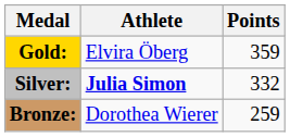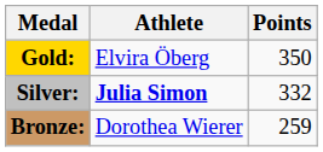 <table class="wikitable">
 <tr>
 <th>Medal</th>
 <th>Athlete</th>
 <th>Points</th>
 </tr>
 <tr>
 <td style="text-align:center;background-color:gold;"><strong>Gold:</strong></td>
 <td> <a href='#'>Elvira Öberg</a></td>
-<td align="right">359</td>
+<td align="right">350</td>
 </tr>
 <tr>
 <td style="text-align:center;background-color:silver;"><strong>Silver:</strong></td>
 <td><strong> <a href='#'>Julia Simon</a></strong></td>
 <td align="right">332</td>
 </tr>
 <tr>
 <td style="text-align:center;background-color:#CC9966;"><strong>Bronze:</strong></td>
 <td> <a href='#'>Dorothea Wierer</a></td>
 <td align="right">259</td>
 </tr>
 </table>
